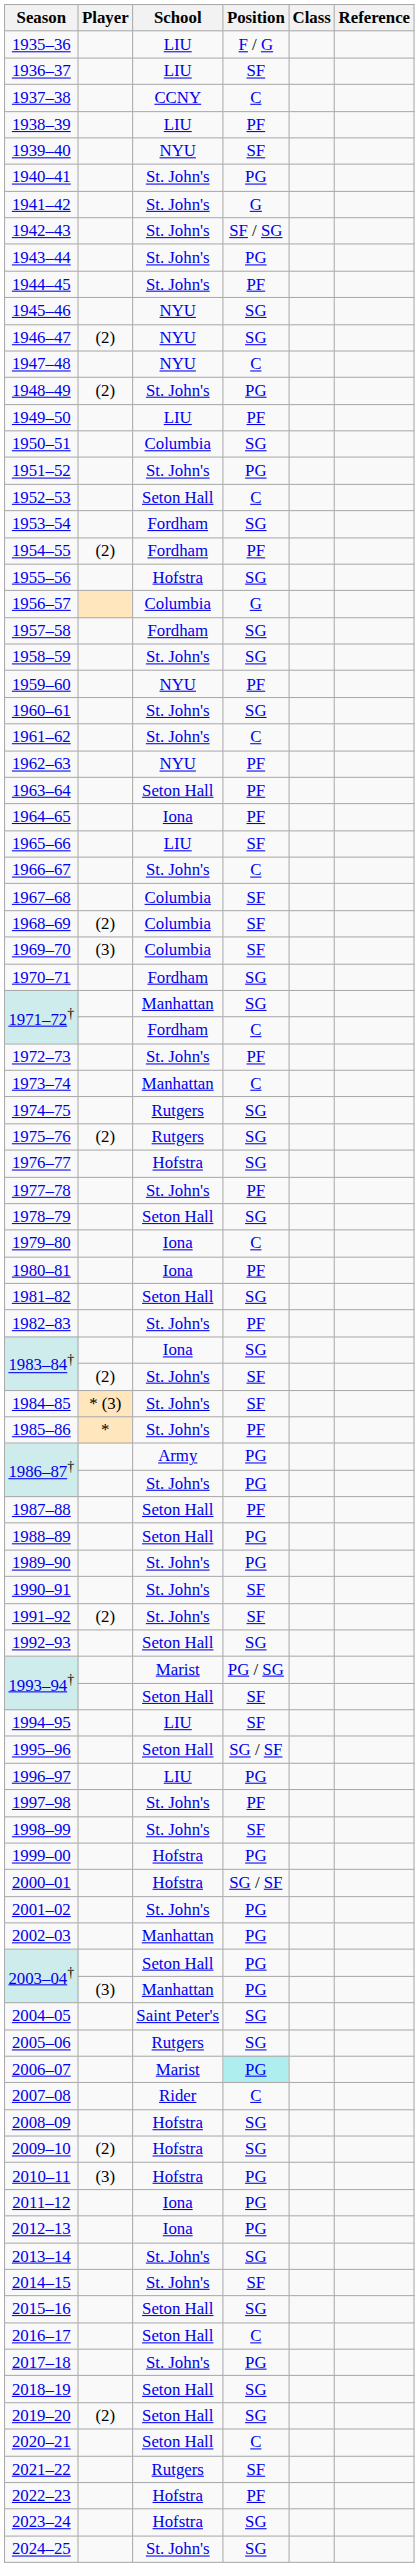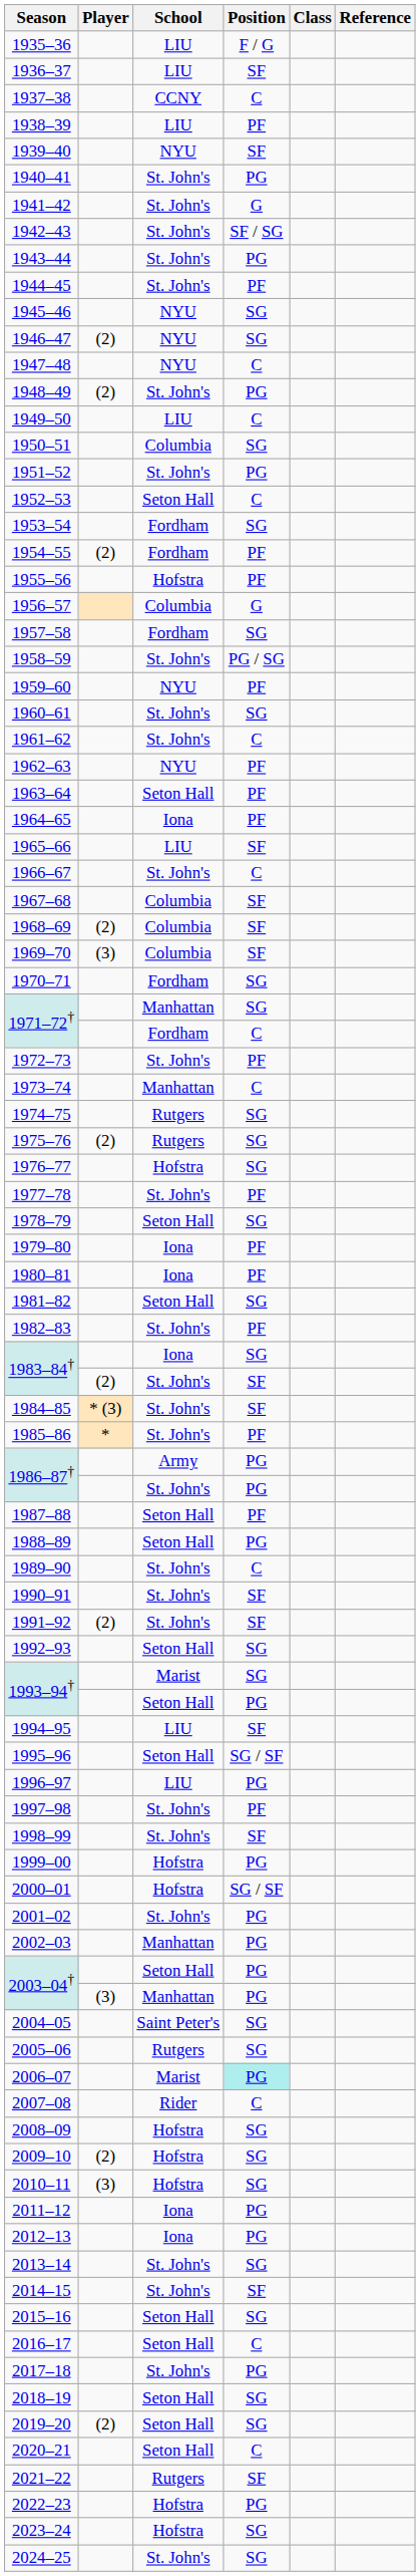 <table class="wikitable sortable">
 <tr>
 <th>Season</th>
 <th>Player</th>
 <th>School</th>
 <th>Position</th>
 <th>Class</th>
 <th class="unsortable">Reference</th>
 </tr>
 <tr align="center">
 <td><a href='#'>1935–36</a></td>
 <td></td>
 <td><a href='#'>LIU</a></td>
 <td><a href='#'>F</a> / <a href='#'>G</a></td>
 <td></td>
 <td></td>
 </tr>
 <tr align="center">
 <td><a href='#'>1936–37</a></td>
 <td></td>
 <td><a href='#'>LIU</a></td>
 <td><a href='#'>SF</a></td>
 <td></td>
 <td></td>
 </tr>
 <tr align="center">
 <td><a href='#'>1937–38</a></td>
 <td></td>
 <td><a href='#'>CCNY</a></td>
 <td><a href='#'>C</a></td>
 <td></td>
 <td></td>
 </tr>
 <tr align="center">
 <td><a href='#'>1938–39</a></td>
 <td></td>
 <td><a href='#'>LIU</a></td>
 <td><a href='#'>PF</a></td>
 <td></td>
 <td></td>
 </tr>
 <tr align="center">
 <td><a href='#'>1939–40</a></td>
 <td></td>
 <td><a href='#'>NYU</a></td>
 <td><a href='#'>SF</a></td>
 <td></td>
 <td></td>
 </tr>
 <tr align="center">
 <td><a href='#'>1940–41</a></td>
 <td></td>
 <td><a href='#'>St. John's</a></td>
 <td><a href='#'>PG</a></td>
 <td></td>
 <td></td>
 </tr>
 <tr align="center">
 <td><a href='#'>1941–42</a></td>
 <td></td>
 <td><a href='#'>St. John's</a></td>
 <td><a href='#'>G</a></td>
 <td></td>
 <td></td>
 </tr>
 <tr align="center">
 <td><a href='#'>1942–43</a></td>
 <td></td>
 <td><a href='#'>St. John's</a></td>
 <td><a href='#'>SF</a> / <a href='#'>SG</a></td>
 <td></td>
 <td></td>
 </tr>
 <tr align="center">
 <td><a href='#'>1943–44</a></td>
 <td></td>
 <td><a href='#'>St. John's</a></td>
 <td><a href='#'>PG</a></td>
 <td></td>
 <td></td>
 </tr>
 <tr align="center">
 <td><a href='#'>1944–45</a></td>
 <td></td>
 <td><a href='#'>St. John's</a></td>
 <td><a href='#'>PF</a></td>
 <td></td>
 <td></td>
 </tr>
 <tr align="center">
 <td><a href='#'>1945–46</a></td>
 <td></td>
 <td><a href='#'>NYU</a></td>
 <td><a href='#'>SG</a></td>
 <td></td>
 <td></td>
 </tr>
 <tr align="center">
 <td><a href='#'>1946–47</a></td>
 <td> (2)</td>
 <td><a href='#'>NYU</a></td>
 <td><a href='#'>SG</a></td>
 <td></td>
 <td></td>
 </tr>
 <tr align="center">
 <td><a href='#'>1947–48</a></td>
 <td></td>
 <td><a href='#'>NYU</a></td>
 <td><a href='#'>C</a></td>
 <td></td>
 <td></td>
 </tr>
 <tr align="center">
 <td><a href='#'>1948–49</a></td>
 <td> (2)</td>
 <td><a href='#'>St. John's</a></td>
 <td><a href='#'>PG</a></td>
 <td></td>
 <td></td>
 </tr>
 <tr align="center">
 <td><a href='#'>1949–50</a></td>
 <td></td>
 <td><a href='#'>LIU</a></td>
-<td><a href='#'>PF</a></td>
+<td><a href='#'>C</a></td>
 <td></td>
 <td></td>
 </tr>
 <tr align="center">
 <td><a href='#'>1950–51</a></td>
 <td></td>
 <td><a href='#'>Columbia</a></td>
 <td><a href='#'>SG</a></td>
 <td></td>
 <td></td>
 </tr>
 <tr align="center">
 <td><a href='#'>1951–52</a></td>
 <td></td>
 <td><a href='#'>St. John's</a></td>
 <td><a href='#'>PG</a></td>
 <td></td>
 <td></td>
 </tr>
 <tr align="center">
 <td><a href='#'>1952–53</a></td>
 <td></td>
 <td><a href='#'>Seton Hall</a></td>
 <td><a href='#'>C</a></td>
 <td></td>
 <td></td>
 </tr>
 <tr align="center">
 <td><a href='#'>1953–54</a></td>
 <td></td>
 <td><a href='#'>Fordham</a></td>
 <td><a href='#'>SG</a></td>
 <td></td>
 <td></td>
 </tr>
 <tr align="center">
 <td><a href='#'>1954–55</a></td>
 <td> (2)</td>
 <td><a href='#'>Fordham</a></td>
 <td><a href='#'>PF</a></td>
 <td></td>
 <td></td>
 </tr>
 <tr align="center">
 <td><a href='#'>1955–56</a></td>
 <td></td>
 <td><a href='#'>Hofstra</a></td>
-<td><a href='#'>SG</a></td>
+<td><a href='#'>PF</a></td>
 <td></td>
 <td></td>
 </tr>
 <tr align="center">
 <td><a href='#'>1956–57</a></td>
 <td style="background-color:#FFE6BD"></td>
 <td><a href='#'>Columbia</a></td>
 <td><a href='#'>G</a></td>
 <td></td>
 <td></td>
 </tr>
 <tr align="center">
 <td><a href='#'>1957–58</a></td>
 <td></td>
 <td><a href='#'>Fordham</a></td>
 <td><a href='#'>SG</a></td>
 <td></td>
 <td></td>
 </tr>
 <tr align="center">
 <td><a href='#'>1958–59</a></td>
 <td></td>
 <td><a href='#'>St. John's</a></td>
-<td><a href='#'>SG</a></td>
+<td><a href='#'>PG</a> / <a href='#'>SG</a></td>
 <td></td>
 <td></td>
 </tr>
 <tr align="center">
 <td><a href='#'>1959–60</a></td>
 <td></td>
 <td><a href='#'>NYU</a></td>
 <td><a href='#'>PF</a></td>
 <td></td>
 <td></td>
 </tr>
 <tr align="center">
 <td><a href='#'>1960–61</a></td>
 <td></td>
 <td><a href='#'>St. John's</a></td>
 <td><a href='#'>SG</a></td>
 <td></td>
 <td></td>
 </tr>
 <tr align="center">
 <td><a href='#'>1961–62</a></td>
 <td></td>
 <td><a href='#'>St. John's</a></td>
 <td><a href='#'>C</a></td>
 <td></td>
 <td></td>
 </tr>
 <tr align="center">
 <td><a href='#'>1962–63</a></td>
 <td></td>
 <td><a href='#'>NYU</a></td>
 <td><a href='#'>PF</a></td>
 <td></td>
 <td></td>
 </tr>
 <tr align="center">
 <td><a href='#'>1963–64</a></td>
 <td></td>
 <td><a href='#'>Seton Hall</a></td>
 <td><a href='#'>PF</a></td>
 <td></td>
 <td></td>
 </tr>
 <tr align="center">
 <td><a href='#'>1964–65</a></td>
 <td></td>
 <td><a href='#'>Iona</a></td>
 <td><a href='#'>PF</a></td>
 <td></td>
 <td></td>
 </tr>
 <tr align="center">
 <td><a href='#'>1965–66</a></td>
 <td></td>
 <td><a href='#'>LIU</a></td>
 <td><a href='#'>SF</a></td>
 <td></td>
 <td></td>
 </tr>
 <tr align="center">
 <td><a href='#'>1966–67</a></td>
 <td></td>
 <td><a href='#'>St. John's</a></td>
 <td><a href='#'>C</a></td>
 <td></td>
 <td></td>
 </tr>
 <tr align="center">
 <td><a href='#'>1967–68</a></td>
 <td></td>
 <td><a href='#'>Columbia</a></td>
 <td><a href='#'>SF</a></td>
 <td></td>
 <td></td>
 </tr>
 <tr align="center">
 <td><a href='#'>1968–69</a></td>
 <td> (2)</td>
 <td><a href='#'>Columbia</a></td>
 <td><a href='#'>SF</a></td>
 <td></td>
 <td></td>
 </tr>
 <tr align="center">
 <td><a href='#'>1969–70</a></td>
 <td> (3)</td>
 <td><a href='#'>Columbia</a></td>
 <td><a href='#'>SF</a></td>
 <td></td>
 <td></td>
 </tr>
 <tr align="center">
 <td><a href='#'>1970–71</a></td>
 <td></td>
 <td><a href='#'>Fordham</a></td>
 <td><a href='#'>SG</a></td>
 <td></td>
 <td></td>
 </tr>
 <tr align="center">
 <td style="background-color:#CFECEC;" rowspan=2><a href='#'>1971–72</a><sup>†</sup></td>
 <td></td>
 <td><a href='#'>Manhattan</a></td>
 <td><a href='#'>SG</a></td>
 <td></td>
 <td></td>
 </tr>
 <tr align="center">
 <td></td>
 <td><a href='#'>Fordham</a></td>
 <td><a href='#'>C</a></td>
 <td></td>
 <td></td>
 </tr>
 <tr align="center">
 <td><a href='#'>1972–73</a></td>
 <td></td>
 <td><a href='#'>St. John's</a></td>
 <td><a href='#'>PF</a></td>
 <td></td>
 <td></td>
 </tr>
 <tr align="center">
 <td><a href='#'>1973–74</a></td>
 <td></td>
 <td><a href='#'>Manhattan</a></td>
 <td><a href='#'>C</a></td>
 <td></td>
 <td></td>
 </tr>
 <tr align="center">
 <td><a href='#'>1974–75</a></td>
 <td></td>
 <td><a href='#'>Rutgers</a></td>
 <td><a href='#'>SG</a></td>
 <td></td>
 <td></td>
 </tr>
 <tr align="center">
 <td><a href='#'>1975–76</a></td>
 <td> (2)</td>
 <td><a href='#'>Rutgers</a></td>
 <td><a href='#'>SG</a></td>
 <td></td>
 <td></td>
 </tr>
 <tr align="center">
 <td><a href='#'>1976–77</a></td>
 <td></td>
 <td><a href='#'>Hofstra</a></td>
 <td><a href='#'>SG</a></td>
 <td></td>
 <td></td>
 </tr>
 <tr align="center">
 <td><a href='#'>1977–78</a></td>
 <td></td>
 <td><a href='#'>St. John's</a></td>
 <td><a href='#'>PF</a></td>
 <td></td>
 <td></td>
 </tr>
 <tr align="center">
 <td><a href='#'>1978–79</a></td>
 <td></td>
 <td><a href='#'>Seton Hall</a></td>
 <td><a href='#'>SG</a></td>
 <td></td>
 <td></td>
 </tr>
 <tr align="center">
 <td><a href='#'>1979–80</a></td>
 <td></td>
 <td><a href='#'>Iona</a></td>
-<td><a href='#'>C</a></td>
+<td><a href='#'>PF</a></td>
 <td></td>
 <td></td>
 </tr>
 <tr align="center">
 <td><a href='#'>1980–81</a></td>
 <td></td>
 <td><a href='#'>Iona</a></td>
 <td><a href='#'>PF</a></td>
 <td></td>
 <td></td>
 </tr>
 <tr align="center">
 <td><a href='#'>1981–82</a></td>
 <td></td>
 <td><a href='#'>Seton Hall</a></td>
 <td><a href='#'>SG</a></td>
 <td></td>
 <td></td>
 </tr>
 <tr align="center">
 <td><a href='#'>1982–83</a></td>
 <td></td>
 <td><a href='#'>St. John's</a></td>
 <td><a href='#'>PF</a></td>
 <td></td>
 <td></td>
 </tr>
 <tr align="center">
 <td style="background-color:#CFECEC;" rowspan=2><a href='#'>1983–84</a><sup>†</sup></td>
 <td></td>
 <td><a href='#'>Iona</a></td>
 <td><a href='#'>SG</a></td>
 <td></td>
 <td></td>
 </tr>
 <tr align="center">
 <td> (2)</td>
 <td><a href='#'>St. John's</a></td>
 <td><a href='#'>SF</a></td>
 <td></td>
 <td></td>
 </tr>
 <tr align="center">
 <td><a href='#'>1984–85</a></td>
 <td style="background-color:#FFE6BD">* (3)</td>
 <td><a href='#'>St. John's</a></td>
 <td><a href='#'>SF</a></td>
 <td></td>
 <td></td>
 </tr>
 <tr align="center">
 <td><a href='#'>1985–86</a></td>
 <td style="background-color:#FFE6BD">*</td>
 <td><a href='#'>St. John's</a></td>
 <td><a href='#'>PF</a></td>
 <td></td>
 <td></td>
 </tr>
 <tr align="center">
 <td style="background-color:#CFECEC;" rowspan=2><a href='#'>1986–87</a><sup>†</sup></td>
 <td></td>
 <td><a href='#'>Army</a></td>
 <td><a href='#'>PG</a></td>
 <td></td>
 <td></td>
 </tr>
 <tr align="center">
 <td></td>
 <td><a href='#'>St. John's</a></td>
 <td><a href='#'>PG</a></td>
 <td></td>
 <td></td>
 </tr>
 <tr align="center">
 <td><a href='#'>1987–88</a></td>
 <td></td>
 <td><a href='#'>Seton Hall</a></td>
 <td><a href='#'>PF</a></td>
 <td></td>
 <td></td>
 </tr>
 <tr align="center">
 <td><a href='#'>1988–89</a></td>
 <td></td>
 <td><a href='#'>Seton Hall</a></td>
 <td><a href='#'>PG</a></td>
 <td></td>
 <td></td>
 </tr>
 <tr align="center">
 <td><a href='#'>1989–90</a></td>
 <td></td>
 <td><a href='#'>St. John's</a></td>
-<td><a href='#'>PG</a></td>
+<td><a href='#'>C</a></td>
 <td></td>
 <td></td>
 </tr>
 <tr align="center">
 <td><a href='#'>1990–91</a></td>
 <td></td>
 <td><a href='#'>St. John's</a></td>
 <td><a href='#'>SF</a></td>
 <td></td>
 <td></td>
 </tr>
 <tr align="center">
 <td><a href='#'>1991–92</a></td>
 <td> (2)</td>
 <td><a href='#'>St. John's</a></td>
 <td><a href='#'>SF</a></td>
 <td></td>
 <td></td>
 </tr>
 <tr align="center">
 <td><a href='#'>1992–93</a></td>
 <td></td>
 <td><a href='#'>Seton Hall</a></td>
 <td><a href='#'>SG</a></td>
 <td></td>
 <td></td>
 </tr>
 <tr align="center">
 <td style="background-color:#CFECEC;" rowspan=2><a href='#'>1993–94</a><sup>†</sup></td>
 <td></td>
 <td><a href='#'>Marist</a></td>
-<td><a href='#'>PG</a> / <a href='#'>SG</a></td>
+<td><a href='#'>SG</a></td>
 <td></td>
 <td></td>
 </tr>
 <tr align="center">
 <td></td>
 <td><a href='#'>Seton Hall</a></td>
-<td><a href='#'>SF</a></td>
+<td><a href='#'>PG</a></td>
 <td></td>
 <td></td>
 </tr>
 <tr align="center">
 <td><a href='#'>1994–95</a></td>
 <td></td>
 <td><a href='#'>LIU</a></td>
 <td><a href='#'>SF</a></td>
 <td></td>
 <td></td>
 </tr>
 <tr align="center">
 <td><a href='#'>1995–96</a></td>
 <td></td>
 <td><a href='#'>Seton Hall</a></td>
 <td><a href='#'>SG</a> / <a href='#'>SF</a></td>
 <td></td>
 <td></td>
 </tr>
 <tr align="center">
 <td><a href='#'>1996–97</a></td>
 <td></td>
 <td><a href='#'>LIU</a></td>
 <td><a href='#'>PG</a></td>
 <td></td>
 <td></td>
 </tr>
 <tr align="center">
 <td><a href='#'>1997–98</a></td>
 <td></td>
 <td><a href='#'>St. John's</a></td>
 <td><a href='#'>PF</a></td>
 <td></td>
 <td></td>
 </tr>
 <tr align="center">
 <td><a href='#'>1998–99</a></td>
 <td></td>
 <td><a href='#'>St. John's</a></td>
 <td><a href='#'>SF</a></td>
 <td></td>
 <td></td>
 </tr>
 <tr align="center">
 <td><a href='#'>1999–00</a></td>
 <td></td>
 <td><a href='#'>Hofstra</a></td>
 <td><a href='#'>PG</a></td>
 <td></td>
 <td></td>
 </tr>
 <tr align="center">
 <td><a href='#'>2000–01</a></td>
 <td></td>
 <td><a href='#'>Hofstra</a></td>
 <td><a href='#'>SG</a> / <a href='#'>SF</a></td>
 <td></td>
 <td></td>
 </tr>
 <tr align="center">
 <td><a href='#'>2001–02</a></td>
 <td></td>
 <td><a href='#'>St. John's</a></td>
 <td><a href='#'>PG</a></td>
 <td></td>
 <td></td>
 </tr>
 <tr align="center">
 <td><a href='#'>2002–03</a></td>
 <td></td>
 <td><a href='#'>Manhattan</a></td>
 <td><a href='#'>PG</a></td>
 <td></td>
 <td></td>
 </tr>
 <tr align="center">
 <td style="background-color:#CFECEC;" rowspan=2><a href='#'>2003–04</a><sup>†</sup></td>
 <td></td>
 <td><a href='#'>Seton Hall</a></td>
 <td><a href='#'>PG</a></td>
 <td></td>
 <td></td>
 </tr>
 <tr align="center">
 <td> (3)</td>
 <td><a href='#'>Manhattan</a></td>
 <td><a href='#'>PG</a></td>
 <td></td>
 <td></td>
 </tr>
 <tr align="center">
 <td><a href='#'>2004–05</a></td>
 <td></td>
 <td><a href='#'>Saint Peter's</a></td>
 <td><a href='#'>SG</a></td>
 <td></td>
 <td></td>
 </tr>
 <tr align="center">
 <td><a href='#'>2005–06</a></td>
 <td></td>
 <td><a href='#'>Rutgers</a></td>
 <td><a href='#'>SG</a></td>
 <td></td>
 <td></td>
 </tr>
 <tr align="center">
 <td><a href='#'>2006–07</a></td>
 <td></td>
 <td><a href='#'>Marist</a></td>
 <td style="background: paleturquoise;"><a href='#'>PG</a></td>
 <td></td>
 <td></td>
 </tr>
 <tr align="center">
 <td><a href='#'>2007–08</a></td>
 <td></td>
 <td><a href='#'>Rider</a></td>
 <td><a href='#'>C</a></td>
 <td></td>
 <td></td>
 </tr>
 <tr align="center">
 <td><a href='#'>2008–09</a></td>
 <td></td>
 <td><a href='#'>Hofstra</a></td>
 <td><a href='#'>SG</a></td>
 <td></td>
 <td></td>
 </tr>
 <tr align="center">
 <td><a href='#'>2009–10</a></td>
 <td> (2)</td>
 <td><a href='#'>Hofstra</a></td>
 <td><a href='#'>SG</a></td>
 <td></td>
 <td></td>
 </tr>
 <tr align="center">
 <td><a href='#'>2010–11</a></td>
 <td> (3)</td>
 <td><a href='#'>Hofstra</a></td>
-<td><a href='#'>PG</a></td>
+<td><a href='#'>SG</a></td>
 <td></td>
 <td></td>
 </tr>
 <tr align="center">
 <td><a href='#'>2011–12</a></td>
 <td></td>
 <td><a href='#'>Iona</a></td>
 <td><a href='#'>PG</a></td>
 <td></td>
 <td></td>
 </tr>
 <tr align="center">
 <td><a href='#'>2012–13</a></td>
 <td></td>
 <td><a href='#'>Iona</a></td>
 <td><a href='#'>PG</a></td>
 <td></td>
 <td></td>
 </tr>
 <tr align="center">
 <td><a href='#'>2013–14</a></td>
 <td></td>
 <td><a href='#'>St. John's</a></td>
 <td><a href='#'>SG</a></td>
 <td></td>
 <td></td>
 </tr>
 <tr align="center">
 <td><a href='#'>2014–15</a></td>
 <td></td>
 <td><a href='#'>St. John's</a></td>
 <td><a href='#'>SF</a></td>
 <td></td>
 <td></td>
 </tr>
 <tr align="center">
 <td><a href='#'>2015–16</a></td>
 <td></td>
 <td><a href='#'>Seton Hall</a></td>
 <td><a href='#'>SG</a></td>
 <td></td>
 <td></td>
 </tr>
 <tr align="center">
 <td><a href='#'>2016–17</a></td>
 <td></td>
 <td><a href='#'>Seton Hall</a></td>
 <td><a href='#'>C</a></td>
 <td></td>
 <td></td>
 </tr>
 <tr align="center">
 <td><a href='#'>2017–18</a></td>
 <td></td>
 <td><a href='#'>St. John's</a></td>
 <td><a href='#'>PG</a></td>
 <td></td>
 <td></td>
 </tr>
 <tr align="center">
 <td><a href='#'>2018–19</a></td>
 <td></td>
 <td><a href='#'>Seton Hall</a></td>
 <td><a href='#'>SG</a></td>
 <td></td>
 <td></td>
 </tr>
 <tr align="center">
 <td><a href='#'>2019–20</a></td>
 <td> (2)</td>
 <td><a href='#'>Seton Hall</a></td>
 <td><a href='#'>SG</a></td>
 <td></td>
 <td></td>
 </tr>
 <tr align="center">
 <td><a href='#'>2020–21</a></td>
 <td></td>
 <td><a href='#'>Seton Hall</a></td>
 <td><a href='#'>C</a></td>
 <td></td>
 <td></td>
 </tr>
 <tr align="center">
 <td><a href='#'>2021–22</a></td>
 <td></td>
 <td><a href='#'>Rutgers</a></td>
 <td><a href='#'>SF</a></td>
 <td></td>
 <td></td>
 </tr>
 <tr align="center">
 <td><a href='#'>2022–23</a></td>
 <td></td>
 <td><a href='#'>Hofstra</a></td>
-<td><a href='#'>PF</a></td>
+<td><a href='#'>PG</a></td>
 <td></td>
 <td></td>
 </tr>
 <tr align=center>
 <td><a href='#'>2023–24</a></td>
 <td></td>
 <td><a href='#'>Hofstra</a></td>
 <td><a href='#'>SG</a></td>
 <td></td>
 <td></td>
 </tr>
 <tr align=center>
 <td><a href='#'>2024–25</a></td>
 <td></td>
 <td><a href='#'>St. John's</a></td>
 <td><a href='#'>SG</a></td>
 <td></td>
 <td></td>
 </tr>
 </table>
